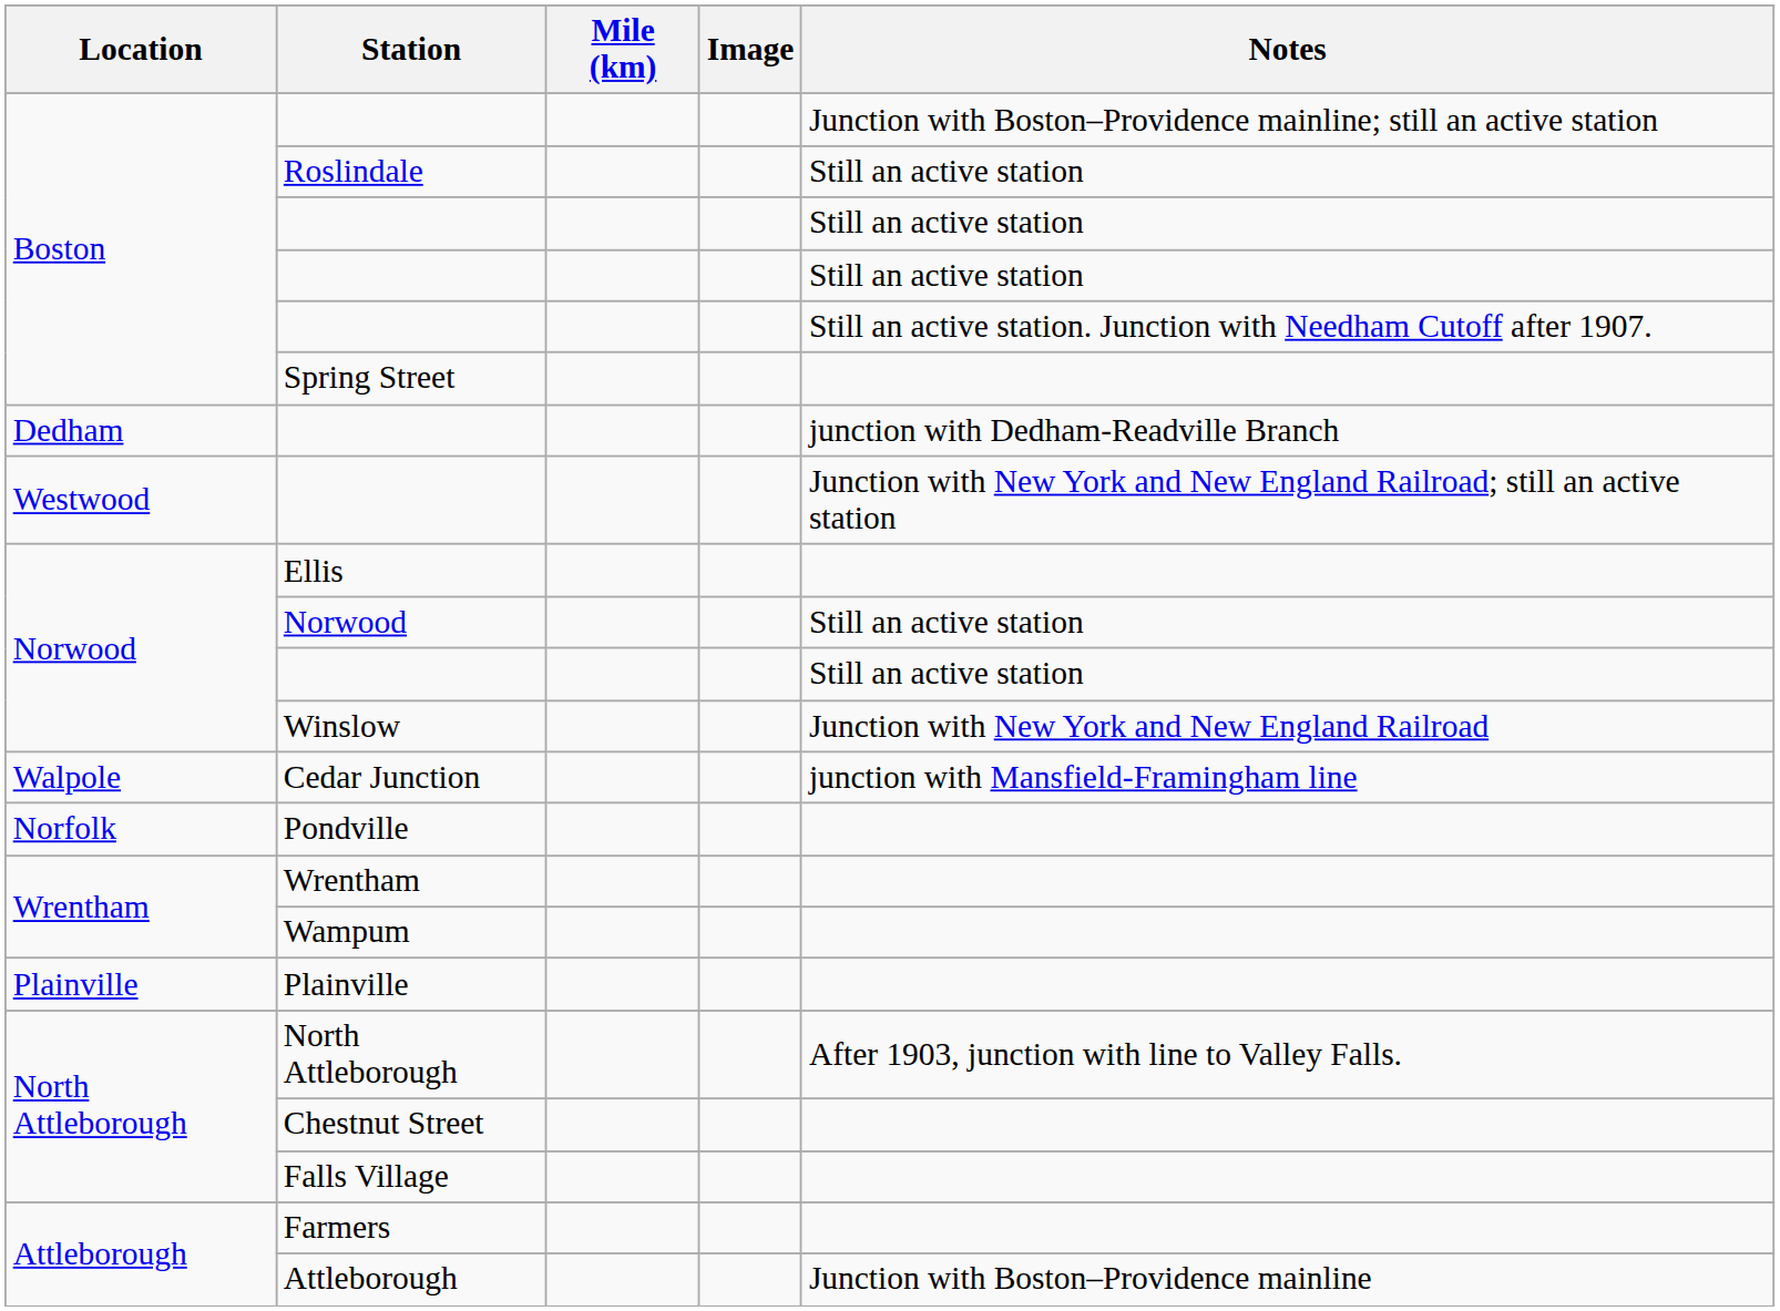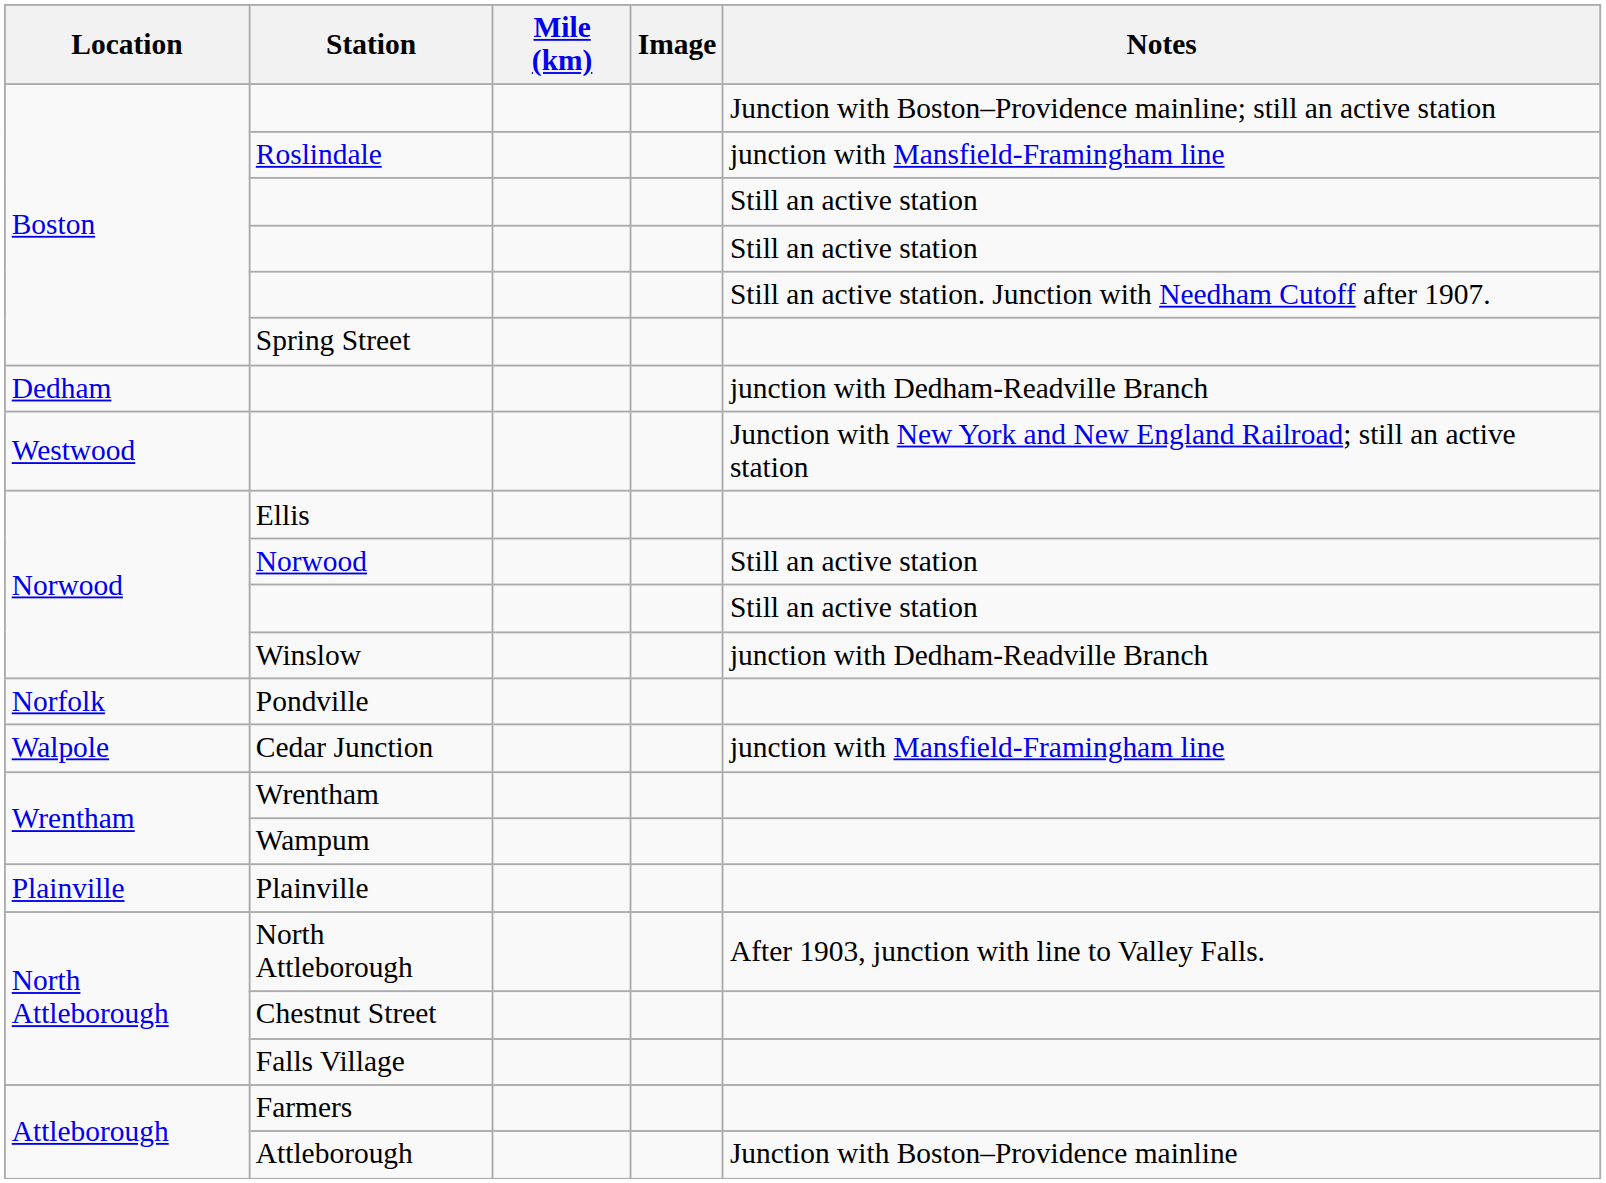 <table class="wikitable">
 <tr>
 <th>Location</th>
 <th>Station</th>
 <th><a href='#'>Mile (km)</a></th>
 <th>Image</th>
 <th>Notes</th>
 </tr>
 <tr>
 <td rowspan=6><a href='#'>Boston</a></td>
 <td></td>
 <td></td>
 <td></td>
 <td>Junction with Boston–Providence mainline; still an active station</td>
 </tr>
 <tr>
 <td><a href='#'>Roslindale</a></td>
 <td></td>
 <td></td>
-<td>Still an active station</td>
+<td>junction with <a href='#'>Mansfield-Framingham line</a></td>
 </tr>
 <tr>
 <td></td>
 <td></td>
 <td></td>
 <td>Still an active station</td>
 </tr>
 <tr>
 <td></td>
 <td></td>
 <td></td>
 <td>Still an active station</td>
 </tr>
 <tr>
 <td></td>
 <td></td>
 <td></td>
 <td>Still an active station. Junction with <a href='#'>Needham Cutoff</a> after 1907.</td>
 </tr>
 <tr>
 <td>Spring Street</td>
 <td></td>
 <td></td>
 <td></td>
 </tr>
 <tr>
 <td><a href='#'>Dedham</a></td>
 <td></td>
 <td></td>
 <td></td>
 <td>junction with Dedham-Readville Branch</td>
 </tr>
 <tr>
 <td rowspan=1><a href='#'>Westwood</a></td>
 <td></td>
 <td></td>
 <td></td>
 <td>Junction with <a href='#'>New York and New England Railroad</a>; still an active station</td>
 </tr>
 <tr>
 <td rowspan=4><a href='#'>Norwood</a></td>
 <td>Ellis</td>
 <td></td>
 <td></td>
 <td></td>
 </tr>
 <tr>
 <td><a href='#'>Norwood</a></td>
 <td></td>
 <td></td>
 <td>Still an active station</td>
 </tr>
 <tr>
 <td></td>
 <td></td>
 <td></td>
 <td>Still an active station</td>
 </tr>
 <tr>
 <td>Winslow</td>
 <td></td>
 <td></td>
-<td>Junction with <a href='#'>New York and New England Railroad</a></td>
+<td>junction with Dedham-Readville Branch</td>
+</tr>
+<tr>
+<td><a href='#'>Norfolk</a></td>
+<td>Pondville</td>
+<td></td>
+<td></td>
+<td></td>
 </tr>
 <tr>
 <td><a href='#'>Walpole</a></td>
 <td>Cedar Junction</td>
 <td></td>
 <td></td>
 <td>junction with <a href='#'>Mansfield-Framingham line</a></td>
-</tr>
-<tr>
-<td><a href='#'>Norfolk</a></td>
-<td>Pondville</td>
-<td></td>
-<td></td>
-<td></td>
 </tr>
 <tr>
 <td rowspan=2><a href='#'>Wrentham</a></td>
 <td>Wrentham</td>
 <td></td>
 <td></td>
 <td></td>
 </tr>
 <tr>
 <td>Wampum</td>
 <td></td>
 <td></td>
 <td></td>
 </tr>
 <tr>
 <td><a href='#'>Plainville</a></td>
 <td>Plainville</td>
 <td></td>
 <td></td>
 <td></td>
 </tr>
 <tr>
 <td rowspan="3"><a href='#'>North Attleborough</a></td>
 <td>North Attleborough</td>
 <td></td>
 <td></td>
 <td>After 1903, junction with line to Valley Falls.</td>
 </tr>
 <tr>
 <td>Chestnut Street</td>
 <td></td>
 <td></td>
 <td></td>
 </tr>
 <tr>
 <td>Falls Village</td>
 <td></td>
 <td></td>
 <td></td>
 </tr>
 <tr>
 <td rowspan=2><a href='#'>Attleborough</a></td>
 <td>Farmers</td>
 <td></td>
 <td></td>
 <td></td>
 </tr>
 <tr>
 <td>Attleborough</td>
 <td></td>
 <td></td>
 <td>Junction with Boston–Providence mainline</td>
 </tr>
 </table>
